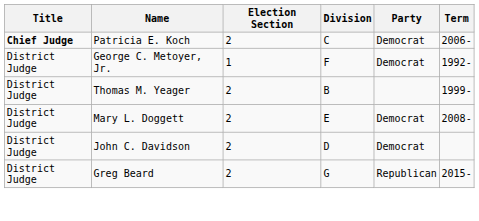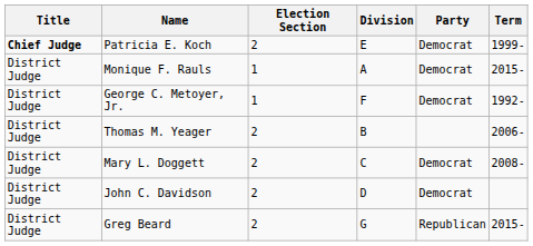 <table class= "wikitable">
 <tr>
 <th>Title</th>
 <th>Name</th>
 <th>Election Section</th>
 <th>Division</th>
 <th>Party</th>
 <th>Term</th>
 </tr>
 <tr>
 <td><strong>Chief Judge</strong></td>
 <td>Patricia E. Koch</td>
 <td>2</td>
-<td>C</td>
+<td>E</td>
 <td>Democrat</td>
-<td>2006-</td>
+<td>1999-</td>
+</tr>
+<tr>
+<td>District Judge</td>
+<td>Monique F. Rauls</td>
+<td>1</td>
+<td>A</td>
+<td>Democrat</td>
+<td>2015-</td>
 </tr>
 <tr>
 <td>District Judge</td>
 <td>George C. Metoyer, Jr.</td>
 <td>1</td>
 <td>F</td>
 <td>Democrat</td>
 <td>1992-</td>
 </tr>
 <tr>
 <td>District Judge</td>
 <td>Thomas M. Yeager</td>
 <td>2</td>
 <td>B</td>
 <td></td>
-<td>1999-</td>
+<td>2006-</td>
 </tr>
 <tr>
 <td>District Judge</td>
 <td>Mary L. Doggett</td>
 <td>2</td>
-<td>E</td>
+<td>C</td>
 <td>Democrat</td>
 <td>2008-</td>
 </tr>
 <tr>
 <td>District Judge</td>
 <td>John C. Davidson</td>
 <td>2</td>
 <td>D</td>
 <td>Democrat</td>
 <td></td>
 </tr>
 <tr>
 <td>District Judge</td>
 <td>Greg Beard</td>
 <td>2</td>
 <td>G</td>
 <td>Republican</td>
 <td>2015-</td>
 </tr>
 </table>
